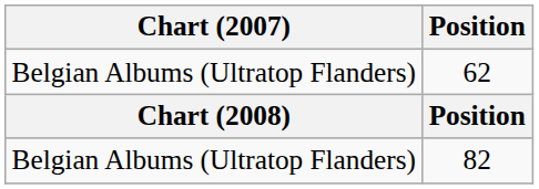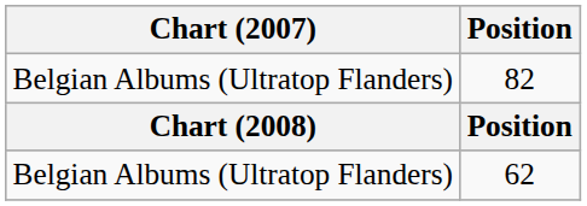 <table class="wikitable">
 <tr>
 <th>Chart (2007)</th>
 <th>Position</th>
 </tr>
 <tr>
 <td>Belgian Albums (Ultratop Flanders)</td>
-<td align="center">62</td>
+<td align="center">82</td>
 </tr>
 <tr>
 <th>Chart (2008)</th>
 <th>Position</th>
 </tr>
 <tr>
 <td>Belgian Albums (Ultratop Flanders)</td>
-<td align="center">82</td>
+<td align="center">62</td>
 </tr>
 </table>
